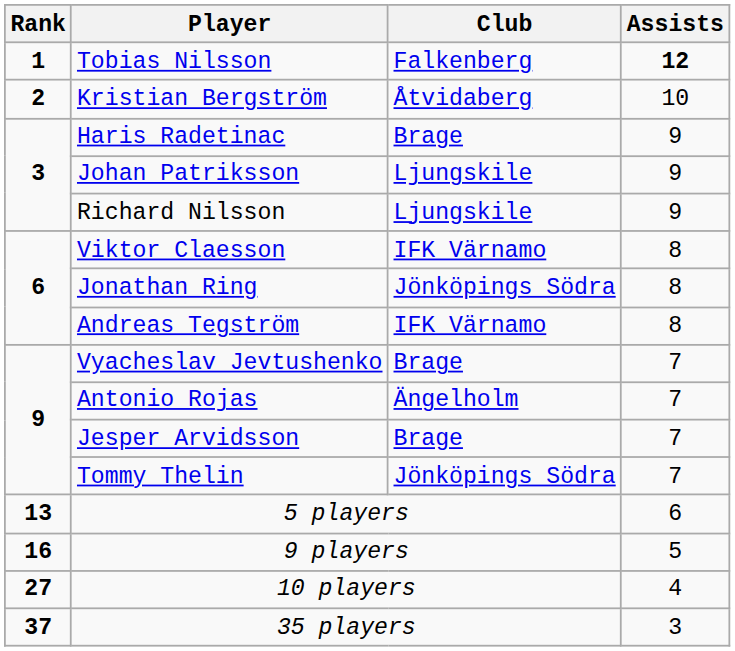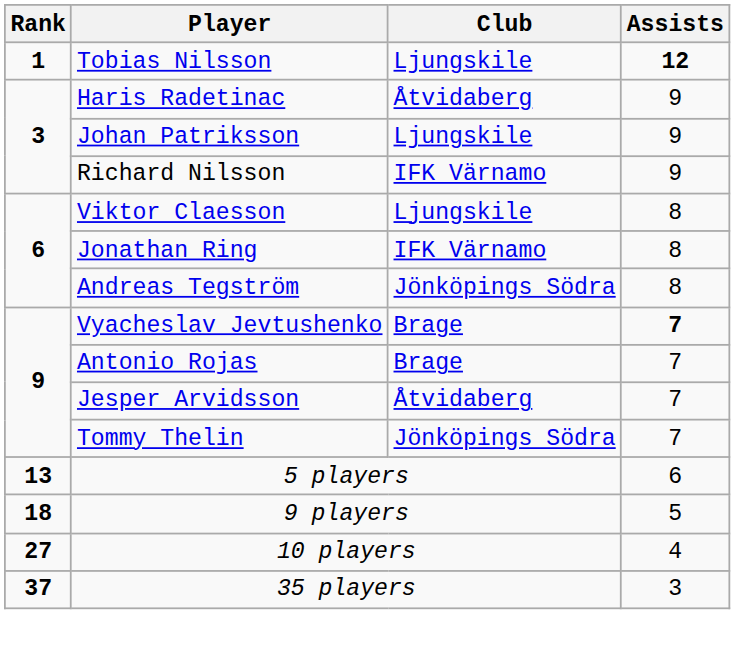 <table class="wikitable" style="text-align:center;">
 <tr>
 <th>Rank</th>
 <th>Player</th>
 <th>Club</th>
 <th>Assists</th>
 </tr>
 <tr>
 <td rowspan="1"><strong>1</strong></td>
 <td align="left"> <a href='#'>Tobias Nilsson</a></td>
-<td align="left"><a href='#'>Falkenberg</a></td>
+<td align="left"><a href='#'>Ljungskile</a></td>
 <td><strong>12</strong></td>
-</tr>
-<tr>
-<td rowspan="1"><strong>2</strong></td>
-<td align="left"> <a href='#'>Kristian Bergström</a></td>
-<td align="left"><a href='#'>Åtvidaberg</a></td>
-<td>10</td>
 </tr>
 <tr>
 <td rowspan="3"><strong>3</strong></td>
 <td align="left"> <a href='#'>Haris Radetinac</a></td>
-<td align="left"><a href='#'>Brage</a></td>
+<td align="left"><a href='#'>Åtvidaberg</a></td>
 <td>9</td>
 </tr>
 <tr>
 <td align="left"> <a href='#'>Johan Patriksson</a></td>
 <td align="left"><a href='#'>Ljungskile</a></td>
 <td>9</td>
 </tr>
 <tr>
 <td align="left"> Richard Nilsson</td>
-<td align="left"><a href='#'>Ljungskile</a></td>
+<td align="left"><a href='#'>IFK Värnamo</a></td>
 <td>9</td>
 </tr>
 <tr>
 <td rowspan="3"><strong>6</strong></td>
 <td align="left"> <a href='#'>Viktor Claesson</a></td>
+<td align="left"><a href='#'>Ljungskile</a></td>
+<td>8</td>
+</tr>
+<tr>
+<td align="left"> <a href='#'>Jonathan Ring</a></td>
 <td align="left"><a href='#'>IFK Värnamo</a></td>
 <td>8</td>
 </tr>
 <tr>
-<td align="left"> <a href='#'>Jonathan Ring</a></td>
+<td align="left"> <a href='#'>Andreas Tegström</a></td>
 <td align="left"><a href='#'>Jönköpings Södra</a></td>
-<td>8</td>
-</tr>
-<tr>
-<td align="left"> <a href='#'>Andreas Tegström</a></td>
-<td align="left"><a href='#'>IFK Värnamo</a></td>
 <td>8</td>
 </tr>
 <tr>
 <td rowspan="4"><strong>9</strong></td>
 <td align="left"> <a href='#'>Vyacheslav Jevtushenko</a></td>
 <td align="left"><a href='#'>Brage</a></td>
-<td>7</td>
+<td><strong>7</strong></td>
 </tr>
 <tr>
 <td align="left"> <a href='#'>Antonio Rojas</a></td>
-<td align="left"><a href='#'>Ängelholm</a></td>
+<td align="left"><a href='#'>Brage</a></td>
 <td>7</td>
 </tr>
 <tr>
 <td align="left"> <a href='#'>Jesper Arvidsson</a></td>
-<td align="left"><a href='#'>Brage</a></td>
+<td align="left"><a href='#'>Åtvidaberg</a></td>
 <td>7</td>
 </tr>
 <tr>
 <td align="left"> <a href='#'>Tommy Thelin</a></td>
 <td align="left"><a href='#'>Jönköpings Södra</a></td>
 <td>7</td>
 </tr>
 <tr>
 <td rowspan=1><strong>13</strong></td>
 <td colspan=2><em>5 players</em></td>
 <td rowspan=1>6</td>
 </tr>
 <tr>
-<td rowspan=1><strong>16</strong></td>
+<td rowspan=1><strong>18</strong></td>
 <td colspan=2><em>9 players</em></td>
 <td rowspan=1>5</td>
 </tr>
 <tr>
 <td rowspan=1><strong>27</strong></td>
 <td colspan=2><em>10 players</em></td>
 <td rowspan=1>4</td>
 </tr>
 <tr>
 <td rowspan=1><strong>37</strong></td>
 <td colspan=2><em>35 players</em></td>
 <td rowspan=1>3</td>
 </tr>
 </table>
